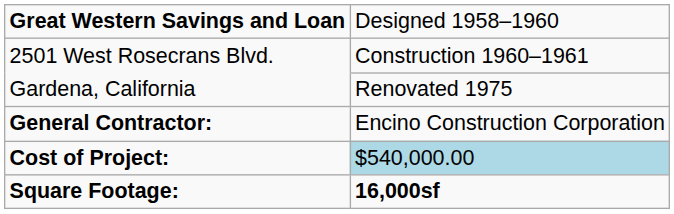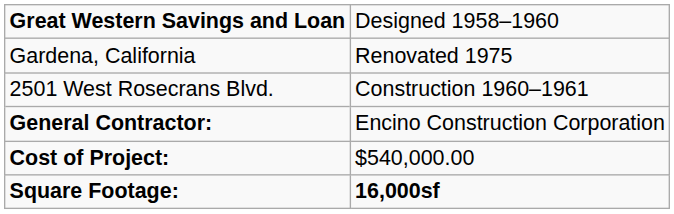 <table class="wikitable" style="text-align:left">
 <tr>
 <td><strong>Great Western Savings and Loan</strong></td>
 <td>Designed 1958–1960</td>
 </tr>
 <tr>
+<td style="border-top:0 solid black;">Gardena, California</td>
+<td>Renovated 1975</td>
+</tr>
+<tr>
 <td style="border-bottom:0 solid black;">2501 West Rosecrans Blvd.</td>
 <td>Construction 1960–1961</td>
-</tr>
-<tr>
-<td style="border-top:0 solid black;">Gardena, California</td>
-<td>Renovated 1975</td>
 </tr>
 <tr>
 <td><strong>General Contractor:</strong></td>
 <td>Encino Construction Corporation</td>
 </tr>
 <tr>
 <td><strong>Cost of Project:</strong></td>
-<td style="background: lightblue;">$540,000.00</td>
+<td>$540,000.00</td>
 </tr>
 <tr>
 <td><strong>Square Footage:</strong></td>
 <td><strong>16,000sf</strong></td>
 </tr>
 </table>
